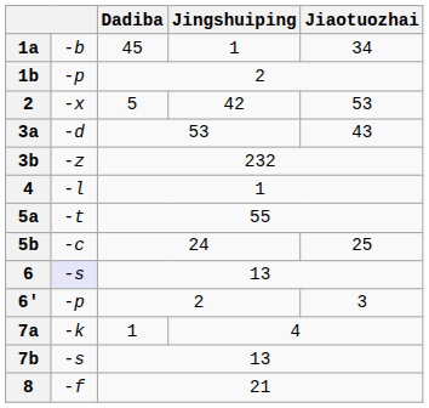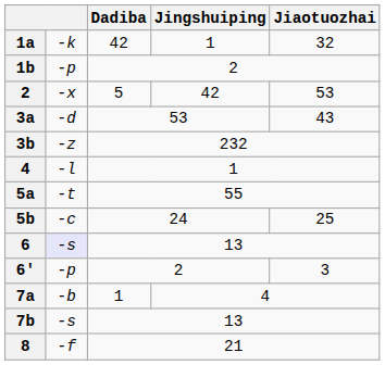 <table class=wikitable>
 <tr>
 <th colspan=2>        </th>
 <th>Dadiba</th>
 <th>Jingshuiping</th>
 <th>Jiaotuozhai</th>
 </tr>
 <tr align=center>
 <th>1a</th>
-<td><em>-b</em></td>
-<td> 45</td>
+<td><em>-k</em></td>
+<td> 42</td>
 <td> 1</td>
-<td> 34</td>
+<td> 32</td>
 </tr>
 <tr align=center>
 <th>1b</th>
 <td><em>-p</em></td>
 <td colspan=3> 2</td>
 </tr>
 <tr align=center>
 <th>2</th>
 <td><em>-x</em></td>
 <td> 5</td>
 <td> 42</td>
 <td> 53</td>
 </tr>
 <tr align=center>
 <th>3a</th>
 <td><em>-d</em></td>
 <td colspan=2> 53</td>
 <td> 43</td>
 </tr>
 <tr align=center>
 <th>3b</th>
 <td><em>-z</em></td>
 <td colspan=3> 232</td>
 </tr>
 <tr align=center>
 <th>4</th>
 <td><em>-l</em></td>
 <td colspan=3> 1</td>
 </tr>
 <tr align=center>
 <th>5a</th>
 <td><em>-t</em></td>
 <td colspan=3> 55</td>
 </tr>
 <tr align=center>
 <th>5b</th>
 <td><em>-c</em></td>
 <td colspan=2> 24</td>
 <td> 25</td>
 </tr>
 <tr align=center>
 <th>6</th>
 <td style="background: lavender;"><em>-s</em></td>
 <td colspan=3> 13</td>
 </tr>
 <tr align=center>
 <th>6'</th>
 <td><em>-p</em></td>
 <td colspan=2> 2</td>
 <td> 3</td>
 </tr>
 <tr align=center>
 <th>7a</th>
-<td><em>-k</em></td>
+<td><em>-b</em></td>
 <td> 1</td>
 <td colspan=2> 4</td>
 </tr>
 <tr align=center>
 <th>7b</th>
 <td><em>-s</em></td>
 <td colspan=3> 13</td>
 </tr>
 <tr align=center>
 <th>8</th>
 <td><em>-f</em></td>
 <td colspan=3> 21</td>
 </tr>
 </table>
